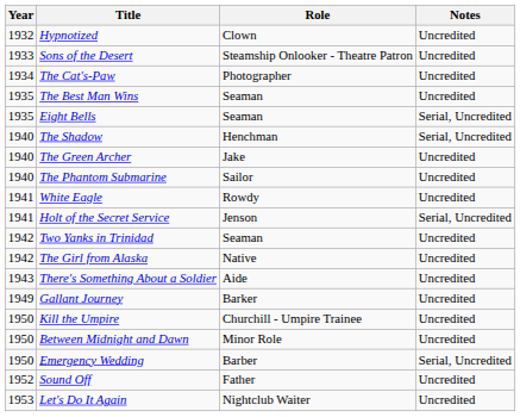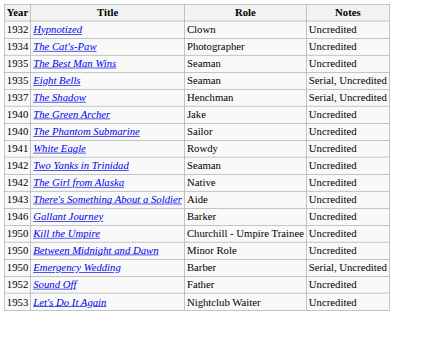 <table class="wikitable">
 <tr>
 <th>Year</th>
 <th>Title</th>
 <th>Role</th>
 <th>Notes</th>
 </tr>
 <tr>
 <td>1932</td>
 <td><em><a href='#'>Hypnotized</a></em></td>
 <td>Clown</td>
-<td>Uncredited</td>
-</tr>
-<tr>
-<td>1933</td>
-<td><em><a href='#'>Sons of the Desert</a></em></td>
-<td>Steamship Onlooker - Theatre Patron</td>
 <td>Uncredited</td>
 </tr>
 <tr>
 <td>1934</td>
 <td><em><a href='#'>The Cat's-Paw</a></em></td>
 <td>Photographer</td>
 <td>Uncredited</td>
 </tr>
 <tr>
 <td>1935</td>
 <td><em><a href='#'>The Best Man Wins</a></em></td>
 <td>Seaman</td>
 <td>Uncredited</td>
 </tr>
 <tr>
 <td>1935</td>
 <td><em><a href='#'>Eight Bells</a></em></td>
 <td>Seaman</td>
 <td>Serial, Uncredited</td>
 </tr>
 <tr>
-<td>1940</td>
+<td>1937</td>
 <td><em><a href='#'>The Shadow</a></em></td>
 <td>Henchman</td>
 <td>Serial, Uncredited</td>
 </tr>
 <tr>
 <td>1940</td>
 <td><em><a href='#'>The Green Archer</a></em></td>
 <td>Jake</td>
 <td>Uncredited</td>
 </tr>
 <tr>
 <td>1940</td>
 <td><em><a href='#'>The Phantom Submarine</a></em></td>
 <td>Sailor</td>
 <td>Uncredited</td>
 </tr>
 <tr>
 <td>1941</td>
 <td><em><a href='#'>White Eagle</a></em></td>
 <td>Rowdy</td>
 <td>Uncredited</td>
 </tr>
 <tr>
-<td>1941</td>
-<td><em><a href='#'>Holt of the Secret Service</a></em></td>
-<td>Jenson</td>
-<td>Serial, Uncredited</td>
-</tr>
-<tr>
 <td>1942</td>
 <td><em><a href='#'>Two Yanks in Trinidad</a></em></td>
 <td>Seaman</td>
 <td>Uncredited</td>
 </tr>
 <tr>
 <td>1942</td>
 <td><em><a href='#'>The Girl from Alaska</a></em></td>
 <td>Native</td>
 <td>Uncredited</td>
 </tr>
 <tr>
 <td>1943</td>
 <td><em><a href='#'>There's Something About a Soldier</a></em></td>
 <td>Aide</td>
 <td>Uncredited</td>
 </tr>
 <tr>
-<td>1949</td>
+<td>1946</td>
 <td><em><a href='#'>Gallant Journey</a></em></td>
 <td>Barker</td>
 <td>Uncredited</td>
 </tr>
 <tr>
 <td>1950</td>
 <td><em><a href='#'>Kill the Umpire</a></em></td>
 <td>Churchill - Umpire Trainee</td>
 <td>Uncredited</td>
 </tr>
 <tr>
 <td>1950</td>
 <td><em><a href='#'>Between Midnight and Dawn</a></em></td>
 <td>Minor Role</td>
 <td>Uncredited</td>
 </tr>
 <tr>
 <td>1950</td>
 <td><em><a href='#'>Emergency Wedding</a></em></td>
 <td>Barber</td>
 <td>Serial, Uncredited</td>
 </tr>
 <tr>
 <td>1952</td>
 <td><em><a href='#'>Sound Off</a></em></td>
 <td>Father</td>
 <td>Uncredited</td>
 </tr>
 <tr>
 <td>1953</td>
 <td><em><a href='#'>Let's Do It Again</a></em></td>
 <td>Nightclub Waiter</td>
 <td>Uncredited</td>
 </tr>
 </table>
